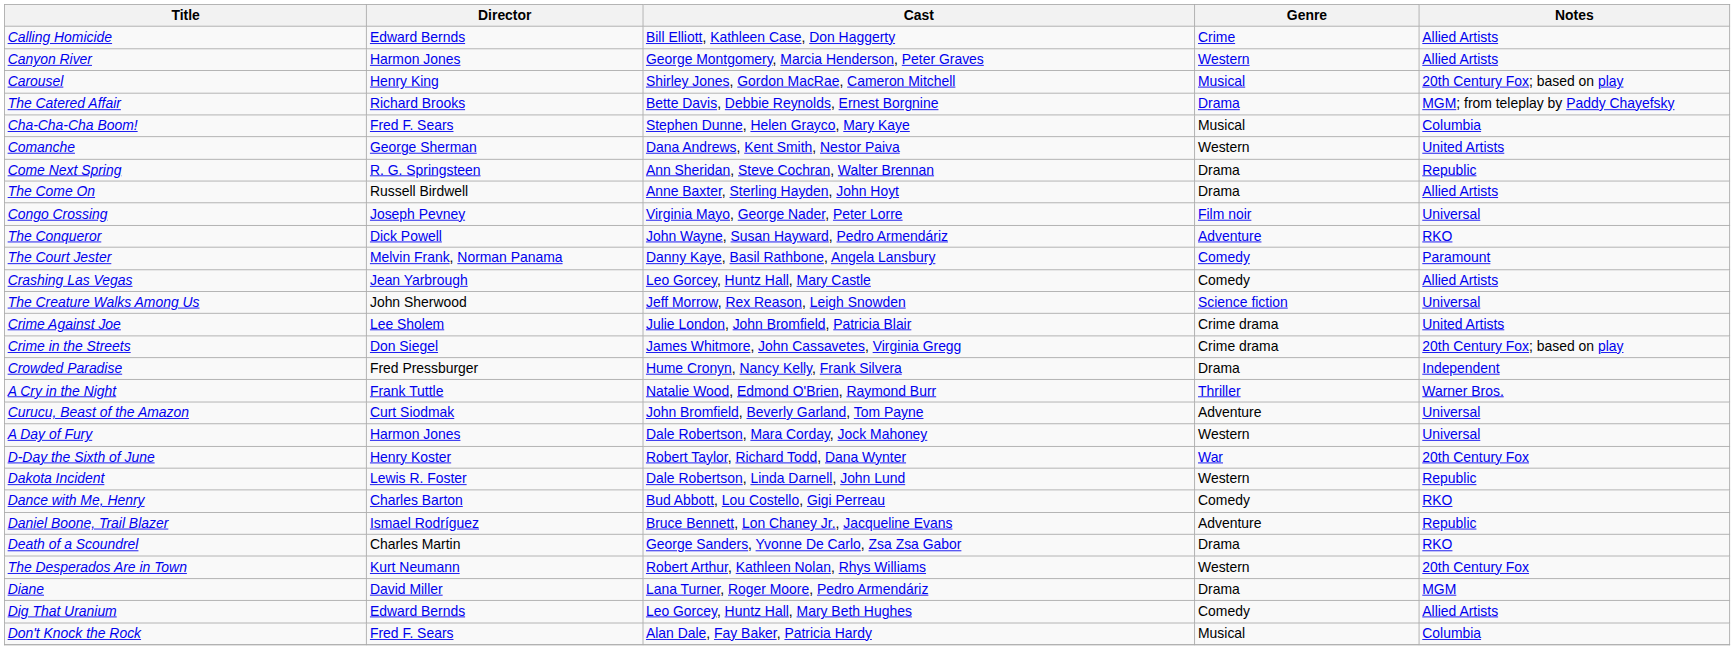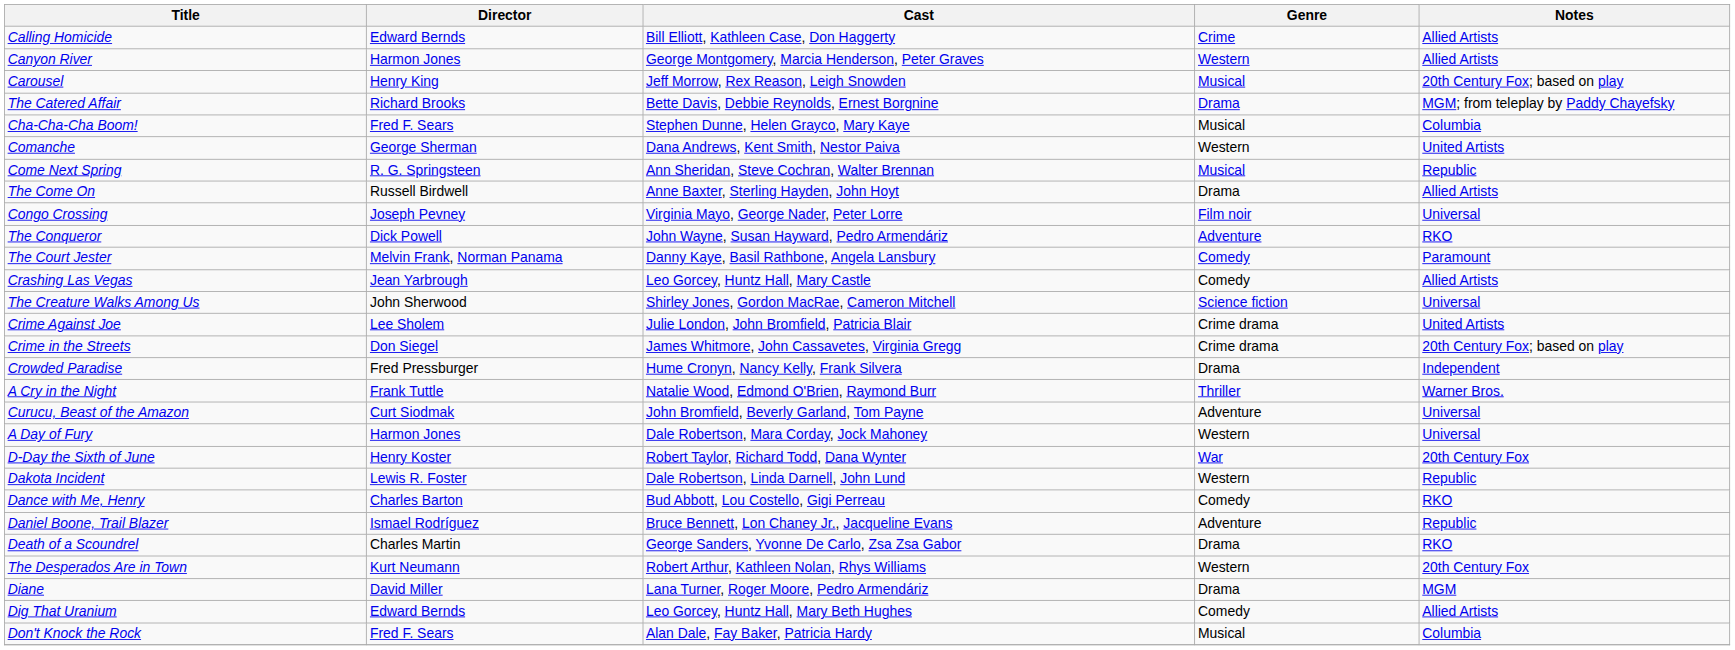 <table class="wikitable sortable" width= "100%">
 <tr>
 <th width=21%>Title</th>
 <th width=16%>Director</th>
 <th width=32%>Cast</th>
 <th width=13%>Genre</th>
 <th width=18%>Notes</th>
 </tr>
 <tr>
 <td><em><a href='#'>Calling Homicide</a></em></td>
 <td><a href='#'>Edward Bernds</a></td>
 <td><a href='#'>Bill Elliott</a>, <a href='#'>Kathleen Case</a>, <a href='#'>Don Haggerty</a></td>
 <td><a href='#'>Crime</a></td>
 <td><a href='#'>Allied Artists</a></td>
 </tr>
 <tr>
 <td><em><a href='#'>Canyon River</a></em></td>
 <td><a href='#'>Harmon Jones</a></td>
 <td><a href='#'>George Montgomery</a>, <a href='#'>Marcia Henderson</a>, <a href='#'>Peter Graves</a></td>
 <td><a href='#'>Western</a></td>
 <td><a href='#'>Allied Artists</a></td>
 </tr>
 <tr>
 <td><em><a href='#'>Carousel</a></em></td>
 <td><a href='#'>Henry King</a></td>
-<td><a href='#'>Shirley Jones</a>, <a href='#'>Gordon MacRae</a>, <a href='#'>Cameron Mitchell</a></td>
+<td><a href='#'>Jeff Morrow</a>, <a href='#'>Rex Reason</a>, <a href='#'>Leigh Snowden</a></td>
 <td><a href='#'>Musical</a></td>
 <td><a href='#'>20th Century Fox</a>; based on <a href='#'>play</a></td>
 </tr>
 <tr>
 <td><em><a href='#'>The Catered Affair</a></em></td>
 <td><a href='#'>Richard Brooks</a></td>
 <td><a href='#'>Bette Davis</a>, <a href='#'>Debbie Reynolds</a>, <a href='#'>Ernest Borgnine</a></td>
 <td><a href='#'>Drama</a></td>
 <td><a href='#'>MGM</a>; from teleplay by <a href='#'>Paddy Chayefsky</a></td>
 </tr>
 <tr>
 <td><em><a href='#'>Cha-Cha-Cha Boom!</a></em></td>
 <td><a href='#'>Fred F. Sears</a></td>
 <td><a href='#'>Stephen Dunne</a>, <a href='#'>Helen Grayco</a>, <a href='#'>Mary Kaye</a></td>
 <td>Musical</td>
 <td><a href='#'>Columbia</a></td>
 </tr>
 <tr>
 <td><em><a href='#'>Comanche</a></em></td>
 <td><a href='#'>George Sherman</a></td>
 <td><a href='#'>Dana Andrews</a>, <a href='#'>Kent Smith</a>, <a href='#'>Nestor Paiva</a></td>
 <td>Western</td>
 <td><a href='#'>United Artists</a></td>
 </tr>
 <tr>
 <td><em><a href='#'>Come Next Spring</a></em></td>
 <td><a href='#'>R. G. Springsteen</a></td>
 <td><a href='#'>Ann Sheridan</a>, <a href='#'>Steve Cochran</a>, <a href='#'>Walter Brennan</a></td>
-<td>Drama</td>
+<td><a href='#'>Musical</a></td>
 <td><a href='#'>Republic</a></td>
 </tr>
 <tr>
 <td><em><a href='#'>The Come On</a></em></td>
 <td>Russell Birdwell</td>
 <td><a href='#'>Anne Baxter</a>, <a href='#'>Sterling Hayden</a>, <a href='#'>John Hoyt</a></td>
 <td>Drama</td>
 <td><a href='#'>Allied Artists</a></td>
 </tr>
 <tr>
 <td><em><a href='#'>Congo Crossing</a></em></td>
 <td><a href='#'>Joseph Pevney</a></td>
 <td><a href='#'>Virginia Mayo</a>, <a href='#'>George Nader</a>, <a href='#'>Peter Lorre</a></td>
 <td><a href='#'>Film noir</a></td>
 <td><a href='#'>Universal</a></td>
 </tr>
 <tr>
 <td><em><a href='#'>The Conqueror</a></em></td>
 <td><a href='#'>Dick Powell</a></td>
 <td><a href='#'>John Wayne</a>, <a href='#'>Susan Hayward</a>, <a href='#'>Pedro Armendáriz</a></td>
 <td><a href='#'>Adventure</a></td>
 <td><a href='#'>RKO</a></td>
 </tr>
 <tr>
 <td><em><a href='#'>The Court Jester</a></em></td>
 <td><a href='#'>Melvin Frank</a>, <a href='#'>Norman Panama</a></td>
 <td><a href='#'>Danny Kaye</a>, <a href='#'>Basil Rathbone</a>, <a href='#'>Angela Lansbury</a></td>
 <td><a href='#'>Comedy</a></td>
 <td><a href='#'>Paramount</a></td>
 </tr>
 <tr>
 <td><em><a href='#'>Crashing Las Vegas</a></em></td>
 <td><a href='#'>Jean Yarbrough</a></td>
 <td><a href='#'>Leo Gorcey</a>, <a href='#'>Huntz Hall</a>, <a href='#'>Mary Castle</a></td>
 <td>Comedy</td>
 <td><a href='#'>Allied Artists</a></td>
 </tr>
 <tr>
 <td><em><a href='#'>The Creature Walks Among Us</a></em></td>
 <td>John Sherwood</td>
-<td><a href='#'>Jeff Morrow</a>, <a href='#'>Rex Reason</a>, <a href='#'>Leigh Snowden</a></td>
+<td><a href='#'>Shirley Jones</a>, <a href='#'>Gordon MacRae</a>, <a href='#'>Cameron Mitchell</a></td>
 <td><a href='#'>Science fiction</a></td>
 <td><a href='#'>Universal</a></td>
 </tr>
 <tr>
 <td><em><a href='#'>Crime Against Joe</a></em></td>
 <td><a href='#'>Lee Sholem</a></td>
 <td><a href='#'>Julie London</a>, <a href='#'>John Bromfield</a>, <a href='#'>Patricia Blair</a></td>
 <td>Crime drama</td>
 <td><a href='#'>United Artists</a></td>
 </tr>
 <tr>
 <td><em><a href='#'>Crime in the Streets</a></em></td>
 <td><a href='#'>Don Siegel</a></td>
 <td><a href='#'>James Whitmore</a>, <a href='#'>John Cassavetes</a>, <a href='#'>Virginia Gregg</a></td>
 <td>Crime drama</td>
 <td><a href='#'>20th Century Fox</a>; based on <a href='#'>play</a></td>
 </tr>
 <tr>
 <td><em><a href='#'>Crowded Paradise</a></em></td>
 <td>Fred Pressburger</td>
 <td><a href='#'>Hume Cronyn</a>, <a href='#'>Nancy Kelly</a>, <a href='#'>Frank Silvera</a></td>
 <td>Drama</td>
 <td><a href='#'>Independent</a></td>
 </tr>
 <tr>
 <td><em><a href='#'>A Cry in the Night</a></em></td>
 <td><a href='#'>Frank Tuttle</a></td>
 <td><a href='#'>Natalie Wood</a>, <a href='#'>Edmond O'Brien</a>, <a href='#'>Raymond Burr</a></td>
 <td><a href='#'>Thriller</a></td>
 <td><a href='#'>Warner Bros.</a></td>
 </tr>
 <tr>
 <td><em><a href='#'>Curucu, Beast of the Amazon</a></em></td>
 <td><a href='#'>Curt Siodmak</a></td>
 <td><a href='#'>John Bromfield</a>, <a href='#'>Beverly Garland</a>, <a href='#'>Tom Payne</a></td>
 <td>Adventure</td>
 <td><a href='#'>Universal</a></td>
 </tr>
 <tr>
 <td><em><a href='#'>A Day of Fury</a></em></td>
 <td><a href='#'>Harmon Jones</a></td>
 <td><a href='#'>Dale Robertson</a>, <a href='#'>Mara Corday</a>, <a href='#'>Jock Mahoney</a></td>
 <td>Western</td>
 <td><a href='#'>Universal</a></td>
 </tr>
 <tr>
 <td><em><a href='#'>D-Day the Sixth of June</a></em></td>
 <td><a href='#'>Henry Koster</a></td>
 <td><a href='#'>Robert Taylor</a>, <a href='#'>Richard Todd</a>, <a href='#'>Dana Wynter</a></td>
 <td><a href='#'>War</a></td>
 <td><a href='#'>20th Century Fox</a></td>
 </tr>
 <tr>
 <td><em><a href='#'>Dakota Incident</a></em></td>
 <td><a href='#'>Lewis R. Foster</a></td>
 <td><a href='#'>Dale Robertson</a>, <a href='#'>Linda Darnell</a>, <a href='#'>John Lund</a></td>
 <td>Western</td>
 <td><a href='#'>Republic</a></td>
 </tr>
 <tr>
 <td><em><a href='#'>Dance with Me, Henry</a></em></td>
 <td><a href='#'>Charles Barton</a></td>
 <td><a href='#'>Bud Abbott</a>, <a href='#'>Lou Costello</a>, <a href='#'>Gigi Perreau</a></td>
 <td>Comedy</td>
 <td><a href='#'>RKO</a></td>
 </tr>
 <tr>
 <td><em><a href='#'>Daniel Boone, Trail Blazer</a></em></td>
 <td><a href='#'>Ismael Rodríguez</a></td>
 <td><a href='#'>Bruce Bennett</a>, <a href='#'>Lon Chaney Jr.</a>, <a href='#'>Jacqueline Evans</a></td>
 <td>Adventure</td>
 <td><a href='#'>Republic</a></td>
 </tr>
 <tr>
 <td><em><a href='#'>Death of a Scoundrel</a></em></td>
 <td>Charles Martin</td>
 <td><a href='#'>George Sanders</a>, <a href='#'>Yvonne De Carlo</a>, <a href='#'>Zsa Zsa Gabor</a></td>
 <td>Drama</td>
 <td><a href='#'>RKO</a></td>
 </tr>
 <tr>
 <td><em><a href='#'>The Desperados Are in Town</a></em></td>
 <td><a href='#'>Kurt Neumann</a></td>
 <td><a href='#'>Robert Arthur</a>, <a href='#'>Kathleen Nolan</a>, <a href='#'>Rhys Williams</a></td>
 <td>Western</td>
 <td><a href='#'>20th Century Fox</a></td>
 </tr>
 <tr>
 <td><em><a href='#'>Diane</a></em></td>
 <td><a href='#'>David Miller</a></td>
 <td><a href='#'>Lana Turner</a>, <a href='#'>Roger Moore</a>, <a href='#'>Pedro Armendáriz</a></td>
 <td>Drama</td>
 <td><a href='#'>MGM</a></td>
 </tr>
 <tr>
 <td><em><a href='#'>Dig That Uranium</a></em></td>
 <td><a href='#'>Edward Bernds</a></td>
 <td><a href='#'>Leo Gorcey</a>, <a href='#'>Huntz Hall</a>, <a href='#'>Mary Beth Hughes</a></td>
 <td>Comedy</td>
 <td><a href='#'>Allied Artists</a></td>
 </tr>
 <tr>
 <td><em><a href='#'>Don't Knock the Rock</a></em></td>
 <td><a href='#'>Fred F. Sears</a></td>
 <td><a href='#'>Alan Dale</a>, <a href='#'>Fay Baker</a>, <a href='#'>Patricia Hardy</a></td>
 <td>Musical</td>
 <td><a href='#'>Columbia</a></td>
 </tr>
 <tr>
 </tr>
 </table>
